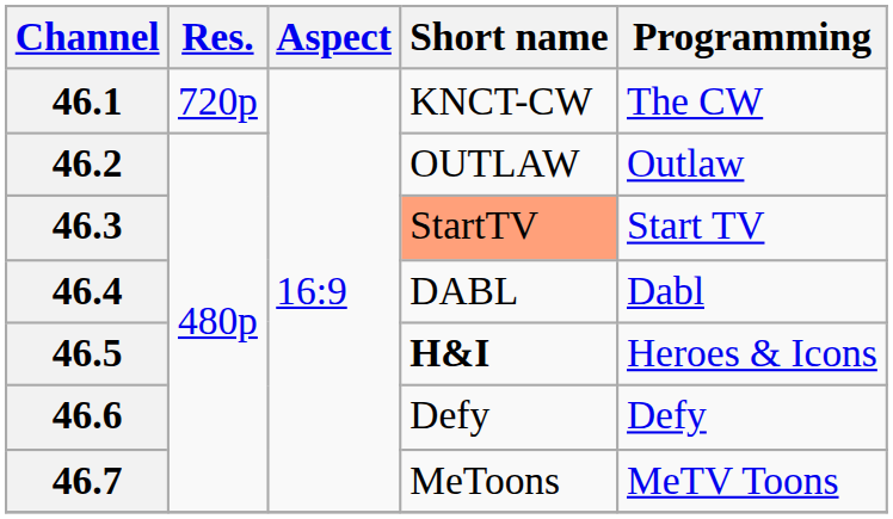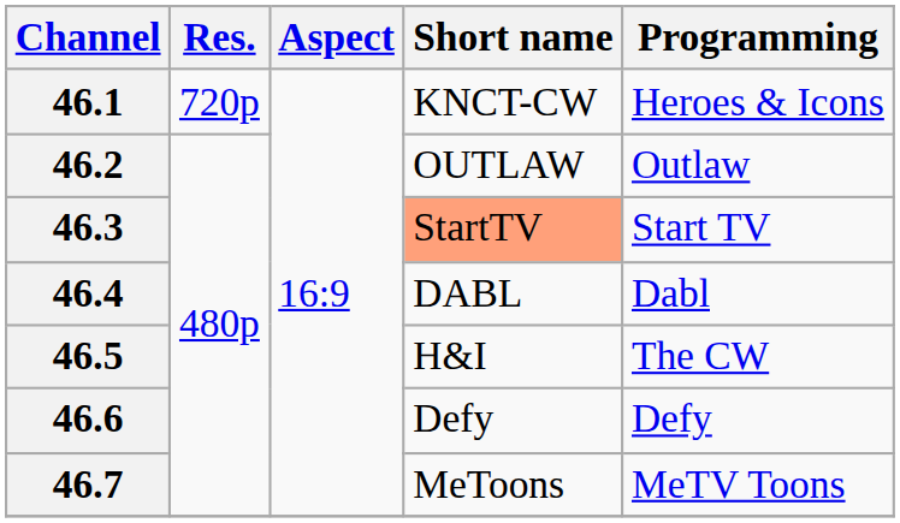 <table class="wikitable">
 <tr>
 <th scope = "col"><a href='#'>Channel</a></th>
 <th scope = "col"><a href='#'>Res.</a></th>
 <th scope = "col"><a href='#'>Aspect</a></th>
 <th scope = "col">Short name</th>
 <th scope = "col">Programming</th>
 </tr>
 <tr>
 <th scope = "row">46.1</th>
 <td><a href='#'>720p</a></td>
 <td rowspan=7><a href='#'>16:9</a></td>
 <td>KNCT-CW</td>
-<td><a href='#'>The CW</a></td>
+<td><a href='#'>Heroes & Icons</a></td>
 </tr>
 <tr>
 <th scope = "row">46.2</th>
 <td rowspan=6><a href='#'>480p</a></td>
 <td>OUTLAW</td>
 <td><a href='#'>Outlaw</a></td>
 </tr>
 <tr>
 <th scope = "row">46.3</th>
 <td style="background: lightsalmon;">StartTV</td>
 <td><a href='#'>Start TV</a></td>
 </tr>
 <tr>
 <th scope = "row">46.4</th>
 <td>DABL</td>
 <td><a href='#'>Dabl</a></td>
 </tr>
 <tr>
 <th scope = "row">46.5</th>
-<td><strong>H&I</strong></td>
-<td><a href='#'>Heroes & Icons</a></td>
+<td>H&I</td>
+<td><a href='#'>The CW</a></td>
 </tr>
 <tr>
 <th scope = "row">46.6</th>
 <td>Defy</td>
 <td><a href='#'>Defy</a></td>
 </tr>
 <tr>
 <th scope = "row">46.7</th>
 <td>MeToons</td>
 <td><a href='#'>MeTV Toons</a></td>
 </tr>
 <tr>
 </tr>
 </table>
